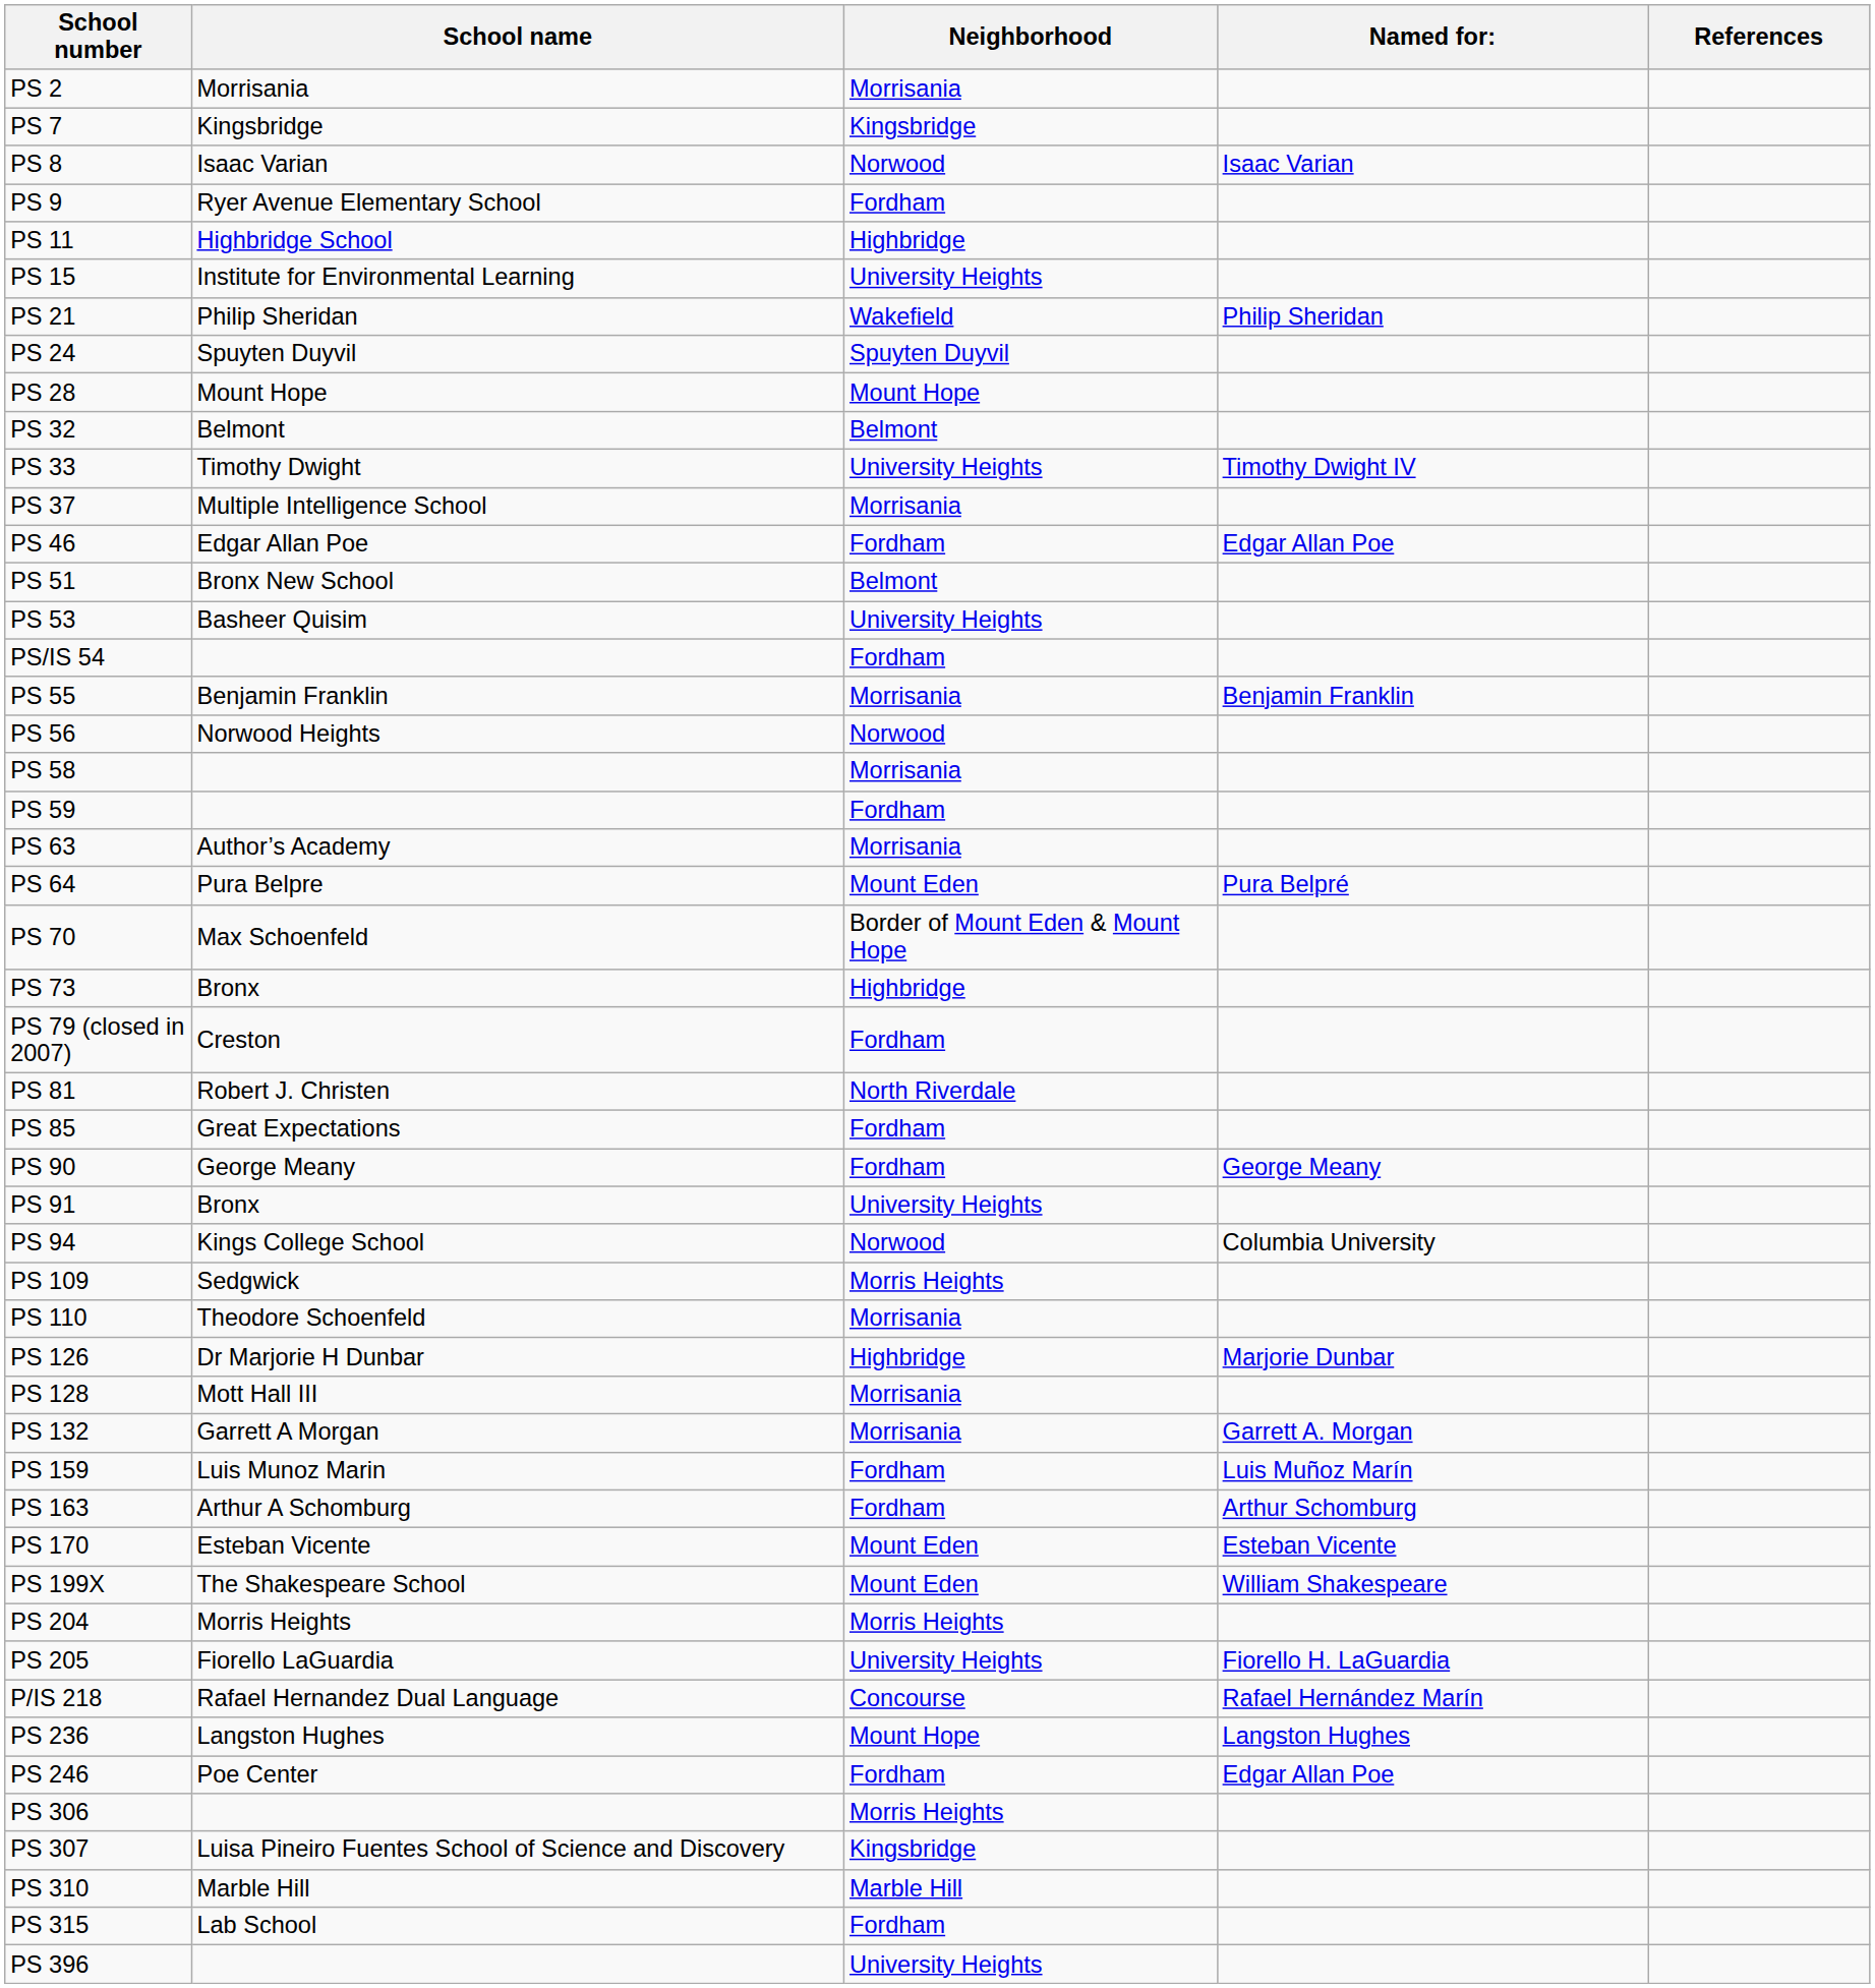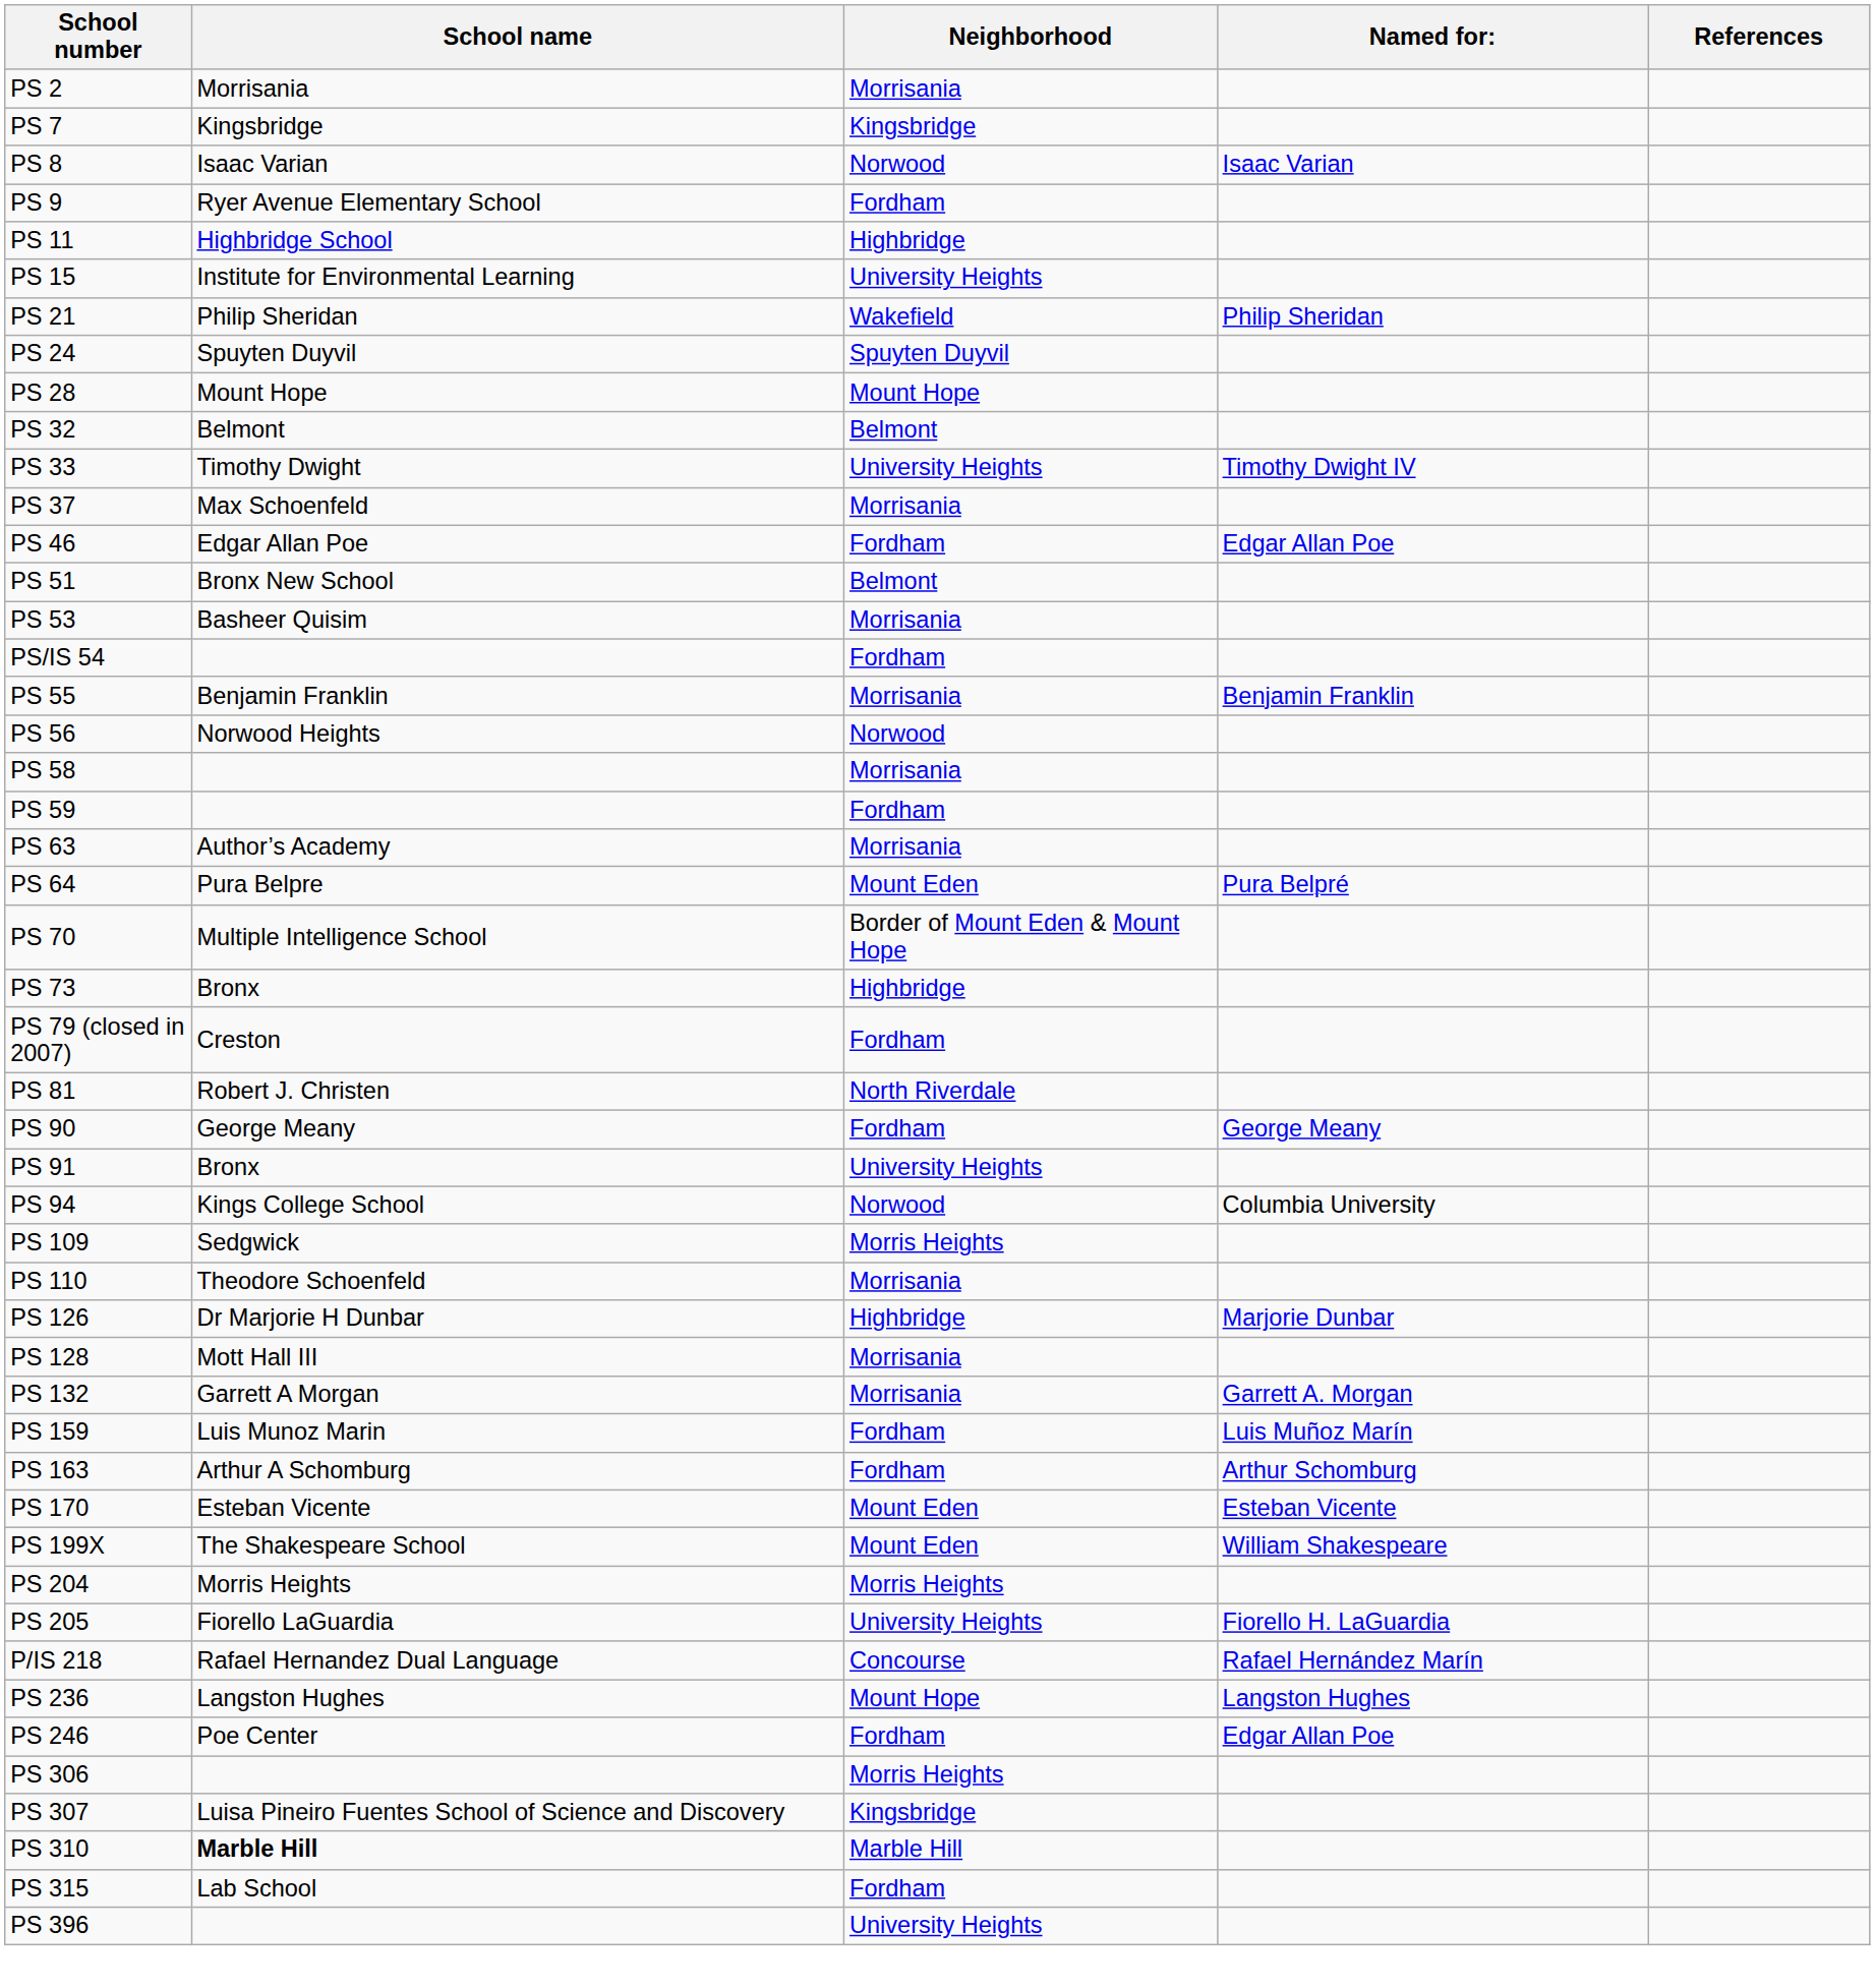 <table class="wikitable">
 <tr>
 <th style="width:10%;">School<br>number</th>
 <th style="width:35%;">School name</th>
 <th style="width:20%;">Neighborhood</th>
 <th>Named for:</th>
 <th>References</th>
 </tr>
 <tr>
 <td>PS 2</td>
 <td>Morrisania</td>
 <td><a href='#'>Morrisania</a></td>
 <td></td>
 <td></td>
 </tr>
 <tr>
 <td>PS 7</td>
 <td>Kingsbridge</td>
 <td><a href='#'>Kingsbridge</a></td>
 <td></td>
 <td></td>
 </tr>
 <tr>
 <td>PS 8</td>
 <td>Isaac Varian</td>
 <td><a href='#'>Norwood</a></td>
 <td><a href='#'>Isaac Varian</a></td>
 <td></td>
 </tr>
 <tr>
 <td>PS 9</td>
 <td>Ryer Avenue Elementary School</td>
 <td><a href='#'>Fordham</a></td>
 <td></td>
 <td></td>
 </tr>
 <tr>
 <td>PS 11</td>
 <td><a href='#'>Highbridge School</a></td>
 <td><a href='#'>Highbridge</a></td>
 <td></td>
 <td></td>
 </tr>
 <tr>
 <td>PS 15</td>
 <td>Institute for Environmental Learning</td>
 <td><a href='#'>University Heights</a></td>
 <td></td>
 <td></td>
 </tr>
 <tr>
 <td>PS 21</td>
 <td>Philip Sheridan</td>
 <td><a href='#'>Wakefield</a></td>
 <td><a href='#'>Philip Sheridan</a></td>
 <td></td>
 </tr>
 <tr>
 <td>PS 24</td>
 <td>Spuyten Duyvil</td>
 <td><a href='#'>Spuyten Duyvil</a></td>
 <td></td>
 <td></td>
 </tr>
 <tr>
 <td>PS 28</td>
 <td>Mount Hope</td>
 <td><a href='#'>Mount Hope</a></td>
 <td></td>
 <td></td>
 </tr>
 <tr>
 <td>PS 32</td>
 <td>Belmont</td>
 <td><a href='#'>Belmont</a></td>
 <td></td>
 <td></td>
 </tr>
 <tr>
 <td>PS 33</td>
 <td>Timothy Dwight</td>
 <td><a href='#'>University Heights</a></td>
 <td><a href='#'>Timothy Dwight IV</a></td>
 <td></td>
 </tr>
 <tr>
 <td>PS 37</td>
-<td>Multiple Intelligence School</td>
+<td>Max Schoenfeld</td>
 <td><a href='#'>Morrisania</a></td>
 <td></td>
 <td></td>
 </tr>
 <tr>
 <td>PS 46</td>
 <td>Edgar Allan Poe</td>
 <td><a href='#'>Fordham</a></td>
 <td><a href='#'>Edgar Allan Poe</a></td>
 <td></td>
 </tr>
 <tr>
 <td>PS 51</td>
 <td>Bronx New School</td>
 <td><a href='#'>Belmont</a></td>
 <td></td>
 <td></td>
 </tr>
 <tr>
 <td>PS 53</td>
 <td>Basheer Quisim</td>
-<td><a href='#'>University Heights</a></td>
+<td><a href='#'>Morrisania</a></td>
 <td></td>
 <td></td>
 </tr>
 <tr>
 <td>PS/IS 54</td>
 <td></td>
 <td><a href='#'>Fordham</a></td>
 <td></td>
 <td></td>
 </tr>
 <tr>
 <td>PS 55</td>
 <td>Benjamin Franklin</td>
 <td><a href='#'>Morrisania</a></td>
 <td><a href='#'>Benjamin Franklin</a></td>
 <td></td>
 </tr>
 <tr>
 <td>PS 56</td>
 <td>Norwood Heights</td>
 <td><a href='#'>Norwood</a></td>
 <td></td>
 <td></td>
 </tr>
 <tr>
 <td>PS 58</td>
 <td></td>
 <td><a href='#'>Morrisania</a></td>
 <td></td>
 <td></td>
 </tr>
 <tr>
 <td>PS 59</td>
 <td></td>
 <td><a href='#'>Fordham</a></td>
 <td></td>
 <td></td>
 </tr>
 <tr>
 <td>PS 63</td>
 <td>Author’s Academy</td>
 <td><a href='#'>Morrisania</a></td>
 <td></td>
 <td></td>
 </tr>
 <tr>
 <td>PS 64</td>
 <td>Pura Belpre</td>
 <td><a href='#'>Mount Eden</a></td>
 <td><a href='#'>Pura Belpré</a></td>
 <td></td>
 </tr>
 <tr>
 <td>PS 70</td>
-<td>Max Schoenfeld</td>
+<td>Multiple Intelligence School</td>
 <td>Border of <a href='#'>Mount Eden</a> & <a href='#'>Mount Hope</a></td>
 <td></td>
 <td></td>
 </tr>
 <tr>
 <td>PS 73</td>
 <td>Bronx</td>
 <td><a href='#'>Highbridge</a></td>
 <td></td>
 <td></td>
 </tr>
 <tr>
 <td>PS 79 (closed in 2007)</td>
 <td>Creston</td>
 <td><a href='#'>Fordham</a></td>
 <td></td>
 <td></td>
 </tr>
 <tr>
 <td>PS 81</td>
 <td>Robert J. Christen</td>
 <td><a href='#'>North Riverdale</a></td>
-<td></td>
-<td></td>
-</tr>
-<tr>
-<td>PS 85</td>
-<td>Great Expectations</td>
-<td><a href='#'>Fordham</a></td>
 <td></td>
 <td></td>
 </tr>
 <tr>
 <td>PS 90</td>
 <td>George Meany</td>
 <td><a href='#'>Fordham</a></td>
 <td><a href='#'>George Meany</a></td>
 <td></td>
 </tr>
 <tr>
 <td>PS 91</td>
 <td>Bronx</td>
 <td><a href='#'>University Heights</a></td>
 <td></td>
 <td></td>
 </tr>
 <tr>
 <td>PS 94</td>
 <td>Kings College School</td>
 <td><a href='#'>Norwood</a></td>
 <td>Columbia University</td>
 <td></td>
 </tr>
 <tr>
 <td>PS 109</td>
 <td>Sedgwick</td>
 <td><a href='#'>Morris Heights</a></td>
 <td></td>
 <td></td>
 </tr>
 <tr>
 <td>PS 110</td>
 <td>Theodore Schoenfeld</td>
 <td><a href='#'>Morrisania</a></td>
 <td></td>
 <td></td>
 </tr>
 <tr>
 <td>PS 126</td>
 <td>Dr Marjorie H Dunbar</td>
 <td><a href='#'>Highbridge</a></td>
 <td><a href='#'>Marjorie Dunbar</a></td>
 <td></td>
 </tr>
 <tr>
 <td>PS 128</td>
 <td>Mott Hall III</td>
 <td><a href='#'>Morrisania</a></td>
 <td></td>
 <td></td>
 </tr>
 <tr>
 <td>PS 132</td>
 <td>Garrett A Morgan</td>
 <td><a href='#'>Morrisania</a></td>
 <td><a href='#'>Garrett A. Morgan</a></td>
 <td></td>
 </tr>
 <tr>
 <td>PS 159</td>
 <td>Luis Munoz Marin</td>
 <td><a href='#'>Fordham</a></td>
 <td><a href='#'>Luis Muñoz Marín</a></td>
 <td></td>
 </tr>
 <tr>
 <td>PS 163</td>
 <td>Arthur A Schomburg</td>
 <td><a href='#'>Fordham</a></td>
 <td><a href='#'>Arthur Schomburg</a></td>
 <td></td>
 </tr>
 <tr>
 <td>PS 170</td>
 <td>Esteban Vicente</td>
 <td><a href='#'>Mount Eden</a></td>
 <td><a href='#'>Esteban Vicente</a></td>
 <td></td>
 </tr>
 <tr>
 <td>PS 199X</td>
 <td>The Shakespeare School</td>
 <td><a href='#'>Mount Eden</a></td>
 <td><a href='#'>William Shakespeare</a></td>
 <td></td>
 </tr>
 <tr>
 <td>PS 204</td>
 <td>Morris Heights</td>
 <td><a href='#'>Morris Heights</a></td>
 <td></td>
 <td></td>
 </tr>
 <tr>
 <td>PS 205</td>
 <td>Fiorello LaGuardia</td>
 <td><a href='#'>University Heights</a></td>
 <td><a href='#'>Fiorello H. LaGuardia</a></td>
 <td></td>
 </tr>
 <tr>
 <td>P/IS 218</td>
 <td>Rafael Hernandez Dual Language</td>
 <td><a href='#'>Concourse</a></td>
 <td><a href='#'>Rafael Hernández Marín</a></td>
 <td></td>
 </tr>
 <tr>
 <td>PS 236</td>
 <td>Langston Hughes</td>
 <td><a href='#'>Mount Hope</a></td>
 <td><a href='#'>Langston Hughes</a></td>
 <td></td>
 </tr>
 <tr>
 <td>PS 246</td>
 <td>Poe Center</td>
 <td><a href='#'>Fordham</a></td>
 <td><a href='#'>Edgar Allan Poe</a></td>
 <td></td>
 </tr>
 <tr>
 <td>PS 306</td>
 <td></td>
 <td><a href='#'>Morris Heights</a></td>
 <td></td>
 <td></td>
 </tr>
 <tr>
 <td>PS 307</td>
 <td>Luisa Pineiro Fuentes School of Science and Discovery</td>
 <td><a href='#'>Kingsbridge</a></td>
 <td></td>
 <td></td>
 </tr>
 <tr>
 <td>PS 310</td>
-<td>Marble Hill</td>
+<td><strong>Marble Hill</strong></td>
 <td><a href='#'>Marble Hill</a></td>
 <td></td>
 <td></td>
 </tr>
 <tr>
 <td>PS 315</td>
 <td>Lab School</td>
 <td><a href='#'>Fordham</a></td>
 <td></td>
 <td></td>
 </tr>
 <tr>
 <td>PS 396</td>
 <td></td>
 <td><a href='#'>University Heights</a></td>
 <td></td>
 <td></td>
 </tr>
 </table>
